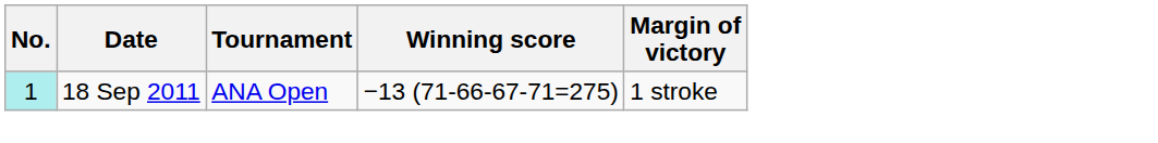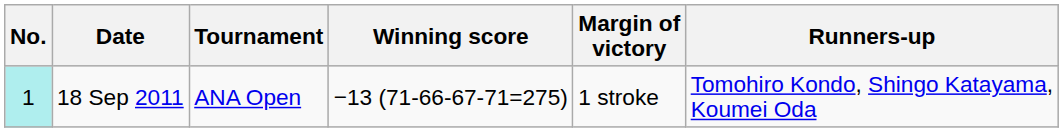 <table class="wikitable" style="font-size:95%;">
 <tr>
 <th>No.</th>
 <th>Date</th>
 <th>Tournament</th>
 <th>Winning score</th>
 <th>Margin of<br>victory</th>
+<th>Runners-up</th>
 </tr>
 <tr>
 <td align=center style="background: paleturquoise;">1</td>
 <td align=right>18 Sep <a href='#'>2011</a></td>
 <td><a href='#'>ANA Open</a></td>
 <td>−13 (71-66-67-71=275)</td>
 <td>1 stroke</td>
+<td> <a href='#'>Tomohiro Kondo</a>,  <a href='#'>Shingo Katayama</a>,<br> <a href='#'>Koumei Oda</a></td>
 </tr>
 </table>
